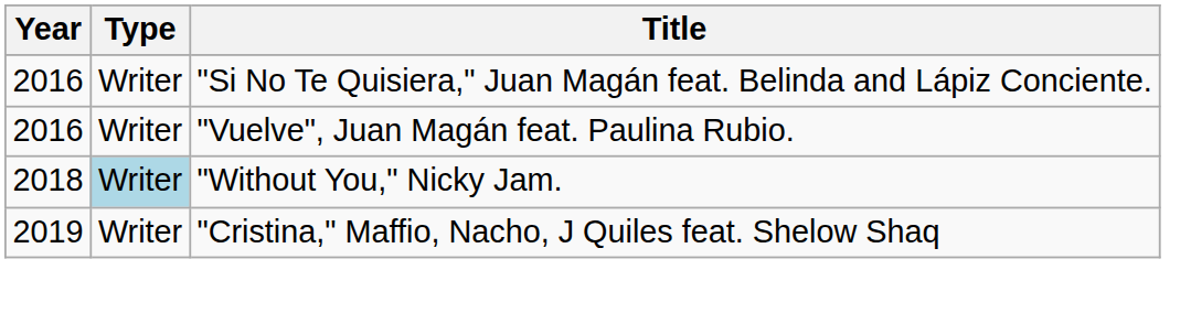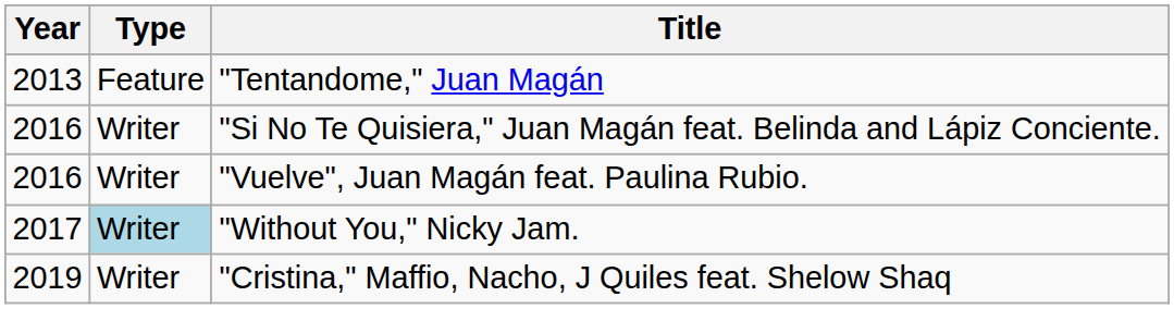 <table class="wikitable">
 <tr>
 <th>Year</th>
 <th>Type</th>
 <th>Title</th>
+</tr>
+<tr>
+<td>2013</td>
+<td>Feature</td>
+<td>"Tentandome," <a href='#'>Juan Magán</a></td>
 </tr>
 <tr>
 <td>2016</td>
 <td>Writer</td>
 <td>"Si No Te Quisiera," Juan Magán feat. Belinda and Lápiz Conciente.</td>
 </tr>
 <tr>
 <td>2016</td>
 <td>Writer</td>
 <td>"Vuelve", Juan Magán feat. Paulina Rubio.</td>
 </tr>
 <tr>
-<td>2018</td>
+<td>2017</td>
 <td style="background: lightblue;">Writer</td>
 <td>"Without You," Nicky Jam.</td>
 </tr>
 <tr>
 <td>2019</td>
 <td>Writer</td>
 <td>"Cristina," Maffio, Nacho, J Quiles feat. Shelow Shaq</td>
 </tr>
 </table>
